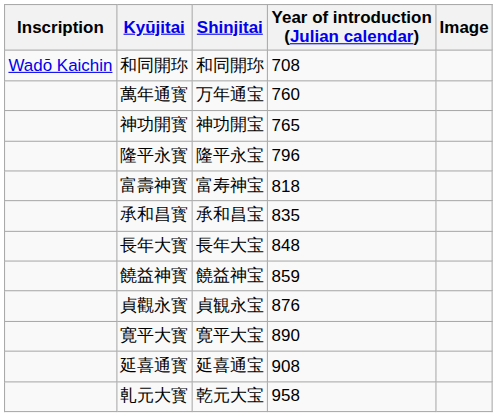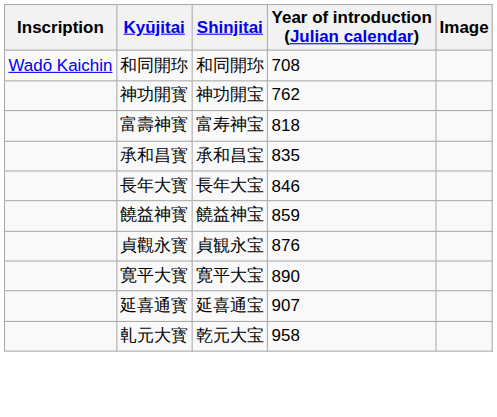 <table class="wikitable">
 <tr>
 <th>Inscription</th>
 <th><a href='#'>Kyūjitai</a></th>
 <th><a href='#'>Shinjitai</a></th>
 <th>Year of introduction<br>(<a href='#'>Julian calendar</a>)</th>
 <th>Image</th>
 </tr>
 <tr>
 <td><a href='#'>Wadō Kaichin</a></td>
 <td>和同開珎</td>
 <td>和同開珎</td>
 <td>708</td>
 <td></td>
 </tr>
 <tr>
 <td></td>
-<td>萬年通寳</td>
-<td>万年通宝</td>
-<td>760</td>
-<td></td>
-</tr>
-<tr>
-<td></td>
 <td>神功開寳</td>
 <td>神功開宝</td>
-<td>765</td>
-<td></td>
-</tr>
-<tr>
-<td></td>
-<td>隆平永寳</td>
-<td>隆平永宝</td>
-<td>796</td>
+<td>762</td>
 <td></td>
 </tr>
 <tr>
 <td></td>
 <td>富壽神寳</td>
 <td>富寿神宝</td>
 <td>818</td>
 <td></td>
 </tr>
 <tr>
 <td></td>
 <td>承和昌寳</td>
 <td>承和昌宝</td>
 <td>835</td>
 <td></td>
 </tr>
 <tr>
 <td></td>
 <td>長年大寳</td>
 <td>長年大宝</td>
-<td>848</td>
+<td>846</td>
 <td></td>
 </tr>
 <tr>
 <td></td>
 <td>饒益神寳</td>
 <td>饒益神宝</td>
 <td>859</td>
 <td></td>
 </tr>
 <tr>
 <td></td>
 <td>貞觀永寳</td>
 <td>貞観永宝</td>
 <td>876</td>
 <td></td>
 </tr>
 <tr>
 <td></td>
 <td>寛平大寳</td>
 <td>寛平大宝</td>
 <td>890</td>
 <td></td>
 </tr>
 <tr>
 <td></td>
 <td>延喜通寳</td>
 <td>延喜通宝</td>
-<td>908</td>
+<td>907</td>
 <td></td>
 </tr>
 <tr>
 <td></td>
 <td>乹元大寳</td>
 <td>乾元大宝</td>
 <td>958</td>
 <td></td>
 </tr>
 </table>
